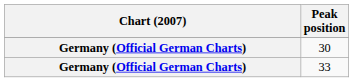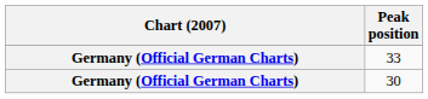 <table class="wikitable sortable plainrowheaders" style="text-align:center">
 <tr>
 <th scope="col" style="width:23.6em;">Chart (2007)</th>
 <th scope="col">Peak<br>position</th>
 </tr>
 <tr>
 </tr>
 <tr>
+<th scope="row">Germany (<a href='#'>Official German Charts</a>)</th>
+<td>33</td>
+</tr>
+<tr>
 <th scope="row">Germany (<a href='#'>Official German Charts</a>)<br><em></em></th>
 <td>30</td>
 </tr>
-<tr>
-<th scope="row">Germany (<a href='#'>Official German Charts</a>)</th>
-<td>33</td>
-</tr>
 </table>
